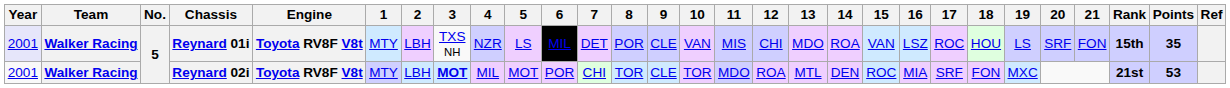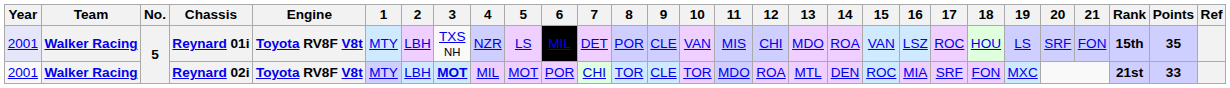 <table class="wikitable" style="text-align:center; font-size:85%">
 <tr>
 <th>Year</th>
 <th>Team</th>
 <th>No.</th>
 <th>Chassis</th>
 <th>Engine</th>
 <th>1</th>
 <th>2</th>
 <th>3</th>
 <th>4</th>
 <th>5</th>
 <th>6</th>
 <th>7</th>
 <th>8</th>
 <th>9</th>
 <th>10</th>
 <th>11</th>
 <th>12</th>
 <th>13</th>
 <th>14</th>
 <th>15</th>
 <th>16</th>
 <th>17</th>
 <th>18</th>
 <th>19</th>
 <th>20</th>
 <th>21</th>
 <th>Rank</th>
 <th>Points</th>
 <th>Ref</th>
 </tr>
 <tr>
 <td style="background: lavender;"><a href='#'>2001</a></td>
 <th nowrap><a href='#'>Walker Racing</a></th>
 <th rowspan=2>5</th>
 <th nowrap><a href='#'>Reynard</a> 01i</th>
 <th nowrap><a href='#'>Toyota</a> RV8F <a href='#'>V8</a><a href='#'>t</a></th>
 <td style="background:#CFEAFF;"><a href='#'>MTY</a><br></td>
 <td style="background:#EFCFFF;"><a href='#'>LBH</a><br></td>
 <td><a href='#'>TXS</a><br><small>NH</small></td>
 <td style="background:#CFCFFF;"><a href='#'>NZR</a><br></td>
 <td style="background:#EFCFFF;"><a href='#'>LS</a><br></td>
 <td style="background:#000000; color:white"><a href='#'><span>MIL</span></a><br></td>
 <td style="background:#EFCFFF;"><a href='#'>DET</a><br></td>
 <td style="background:#CFCFFF;"><a href='#'>POR</a><br></td>
 <td style="background:#CFCFFF;"><a href='#'>CLE</a><br></td>
 <td style="background:#EFCFFF;"><a href='#'>VAN</a><br></td>
 <td style="background:#CFCFFF;"><a href='#'>MIS</a><br></td>
 <td style="background:#CFCFFF;"><a href='#'>CHI</a><br></td>
 <td style="background:#EFCFFF;"><a href='#'>MDO</a><br></td>
 <td style="background:#EFCFFF;"><a href='#'>ROA</a><br></td>
 <td style="background:#CFEAFF;"><a href='#'>VAN</a><br></td>
 <td style="background:#CFEAFF;"><a href='#'>LSZ</a><br></td>
 <td style="background:#EFCFFF;"><a href='#'>ROC</a><br></td>
 <td style="background:#DFFFDF;"><a href='#'>HOU</a><br></td>
 <td style="background:#CFCFFF;"><a href='#'>LS</a><br></td>
 <td style="background:#CFCFFF;"><a href='#'>SRF</a><br></td>
 <td style="background:#CFCFFF;"><a href='#'>FON</a><br></td>
 <td style="background:#CFCFFF;"><strong>15th</strong></td>
 <td style="background:#CFCFFF;"><strong>35</strong></td>
 <th></th>
 </tr>
 <tr>
 <td><a href='#'>2001</a></td>
 <th nowrap><a href='#'>Walker Racing</a></th>
 <th nowrap><a href='#'>Reynard</a> 02i</th>
 <th nowrap><a href='#'>Toyota</a> RV8F <a href='#'>V8</a><a href='#'>t</a></th>
 <td style="background:#CFCFFF;"><a href='#'>MTY</a><br></td>
 <td style="background:#CFEAFF;"><a href='#'>LBH</a><br></td>
 <td style="background:#CFEAFF;"><strong><a href='#'>MOT</a><br></strong></td>
 <td style="background:#EFCFFF;"><a href='#'>MIL</a><br></td>
 <td style="background:#EFCFFF;"><a href='#'>MOT</a><br></td>
 <td style="background:#EFCFFF;"><a href='#'>POR</a><br></td>
 <td style="background:#DFFFDF;"><a href='#'>CHI</a><br></td>
 <td style="background:#CFEAFF;"><a href='#'>TOR</a><br></td>
 <td style="background:#CFEAFF;"><a href='#'>CLE</a><br></td>
 <td style="background:#EFCFFF;"><a href='#'>TOR</a><br></td>
 <td style="background:#CFCFFF;"><a href='#'>MDO</a><br></td>
 <td style="background:#EFCFFF;"><a href='#'>ROA</a><br></td>
 <td style="background:#EFCFFF;"><a href='#'>MTL</a><br></td>
 <td style="background:#EFCFFF;"><a href='#'>DEN</a><br></td>
 <td style="background:#CFEAFF;"><a href='#'>ROC</a><br></td>
 <td style="background:#EFCFFF;"><a href='#'>MIA</a><br></td>
 <td style="background:#EFCFFF;"><a href='#'>SRF</a><br></td>
 <td style="background:#EFCFFF;"><a href='#'>FON</a><br></td>
 <td style="background:#CFEAFF;"><a href='#'>MXC</a><br></td>
 <td colspan=2></td>
 <td style="background:#CFCFFF;"><strong>21st</strong></td>
-<td style="background:#CFCFFF;"><strong>53</strong></td>
+<td style="background:#CFCFFF;"><strong>33</strong></td>
 <th></th>
 </tr>
 </table>
